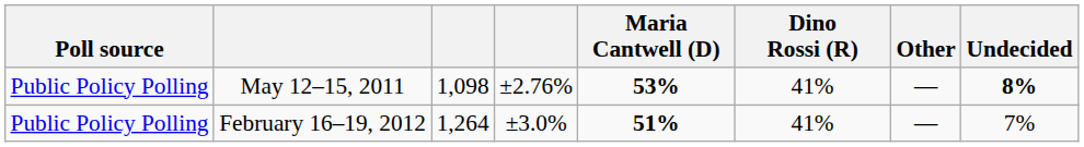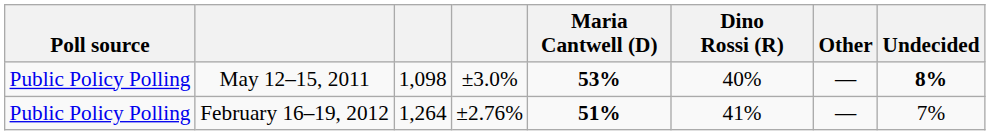 <table class="wikitable" style="text-align:center">
 <tr valign= bottom>
 <th>Poll source</th>
 <th></th>
 <th></th>
 <th></th>
 <th style="width:100px;">Maria<br>Cantwell (D)</th>
 <th style="width:100px;">Dino<br>Rossi (R)</th>
 <th>Other</th>
 <th>Undecided</th>
 </tr>
 <tr>
 <td align=left><a href='#'>Public Policy Polling</a></td>
 <td>May 12–15, 2011</td>
 <td>1,098</td>
-<td>±2.76%</td>
+<td>±3.0%</td>
 <td><strong>53%</strong></td>
-<td>41%</td>
+<td>40%</td>
 <td>—</td>
 <td><strong>8%</strong></td>
 </tr>
 <tr>
 <td align=left><a href='#'>Public Policy Polling</a></td>
 <td>February 16–19, 2012</td>
 <td>1,264</td>
-<td>±3.0%</td>
+<td>±2.76%</td>
 <td><strong>51%</strong></td>
 <td>41%</td>
 <td>—</td>
 <td>7%</td>
 </tr>
 </table>
